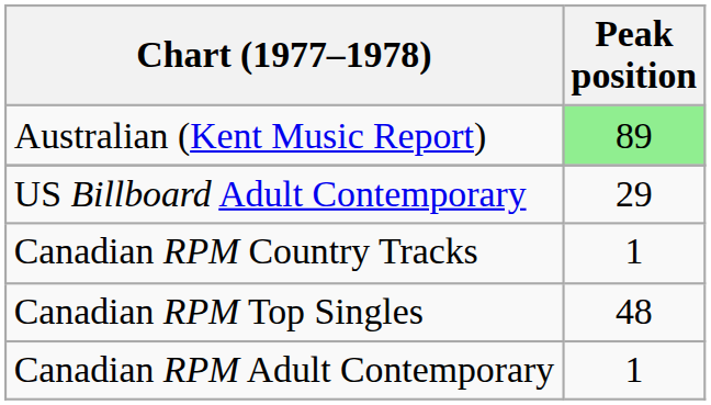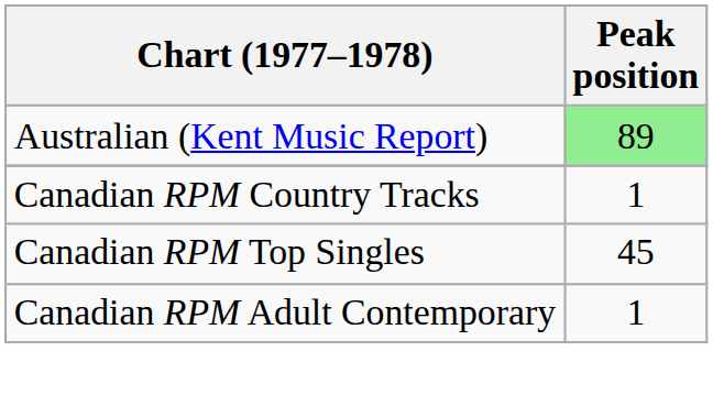 <table class="wikitable sortable">
 <tr>
 <th>Chart (1977–1978)</th>
 <th>Peak<br>position</th>
 </tr>
 <tr>
 <td>Australian (<a href='#'>Kent Music Report</a>)</td>
 <td align="center" style="background: lightgreen;">89</td>
 </tr>
 <tr>
 </tr>
 <tr>
 </tr>
 <tr>
-<td>US <em>Billboard</em> <a href='#'>Adult Contemporary</a></td>
-<td align="center">29</td>
-</tr>
-<tr>
 <td>Canadian <em>RPM</em> Country Tracks</td>
 <td align="center">1</td>
 </tr>
 <tr>
 <td>Canadian <em>RPM</em> Top Singles</td>
-<td align="center">48</td>
+<td align="center">45</td>
 </tr>
 <tr>
 <td>Canadian <em>RPM</em> Adult Contemporary</td>
 <td align="center">1</td>
 </tr>
 </table>
